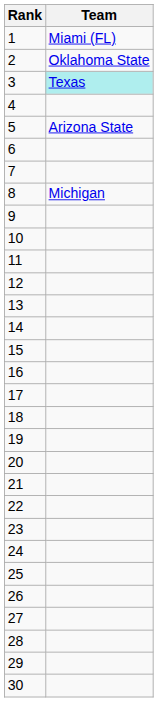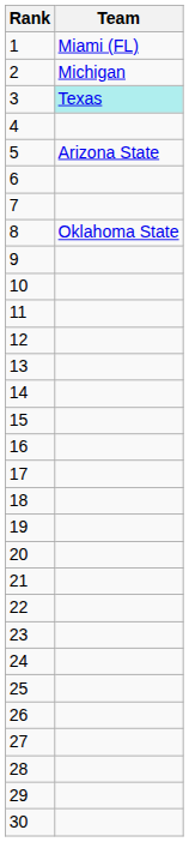 <table class=wikitable>
 <tr>
 <th>Rank</th>
 <th>Team</th>
 </tr>
 <tr>
 <td>1</td>
 <td><a href='#'>Miami (FL)</a></td>
 </tr>
 <tr>
 <td>2</td>
-<td><a href='#'>Oklahoma State</a></td>
+<td><a href='#'>Michigan</a></td>
 </tr>
 <tr>
 <td>3</td>
 <td style="background: paleturquoise;"><a href='#'>Texas</a></td>
 </tr>
 <tr>
 <td>4</td>
 <td></td>
 </tr>
 <tr>
 <td>5</td>
 <td><a href='#'>Arizona State</a></td>
 </tr>
 <tr>
 <td>6</td>
 <td></td>
 </tr>
 <tr>
 <td>7</td>
 <td></td>
 </tr>
 <tr>
 <td>8</td>
-<td><a href='#'>Michigan</a></td>
+<td><a href='#'>Oklahoma State</a></td>
 </tr>
 <tr>
 <td>9</td>
 <td></td>
 </tr>
 <tr>
 <td>10</td>
 <td></td>
 </tr>
 <tr>
 <td>11</td>
 <td></td>
 </tr>
 <tr>
 <td>12</td>
 <td></td>
 </tr>
 <tr>
 <td>13</td>
 <td></td>
 </tr>
 <tr>
 <td>14</td>
 <td></td>
 </tr>
 <tr>
 <td>15</td>
 <td></td>
 </tr>
 <tr>
 <td>16</td>
 <td></td>
 </tr>
 <tr>
 <td>17</td>
 <td></td>
 </tr>
 <tr>
 <td>18</td>
 <td></td>
 </tr>
 <tr>
 <td>19</td>
 <td></td>
 </tr>
 <tr>
 <td>20</td>
 <td></td>
 </tr>
 <tr>
 <td>21</td>
 <td></td>
 </tr>
 <tr>
 <td>22</td>
 <td></td>
 </tr>
 <tr>
 <td>23</td>
 <td></td>
 </tr>
 <tr>
 <td>24</td>
 <td></td>
 </tr>
 <tr>
 <td>25</td>
 <td></td>
 </tr>
 <tr>
 <td>26</td>
 <td></td>
 </tr>
 <tr>
 <td>27</td>
 <td></td>
 </tr>
 <tr>
 <td>28</td>
 <td></td>
 </tr>
 <tr>
 <td>29</td>
 <td></td>
 </tr>
 <tr>
 <td>30</td>
 <td></td>
 </tr>
 </table>
